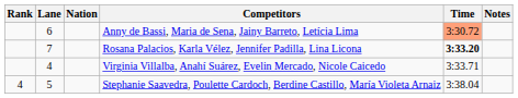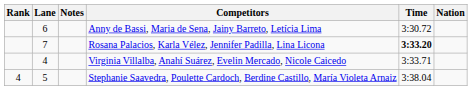 <table class="wikitable sortable" style="text-align:center; font-size:95%">
 <tr>
 <th>Rank</th>
 <th>Lane</th>
-<th>Nation</th>
+<th>Notes</th>
 <th>Competitors</th>
 <th>Time</th>
-<th>Notes</th>
+<th>Nation</th>
 </tr>
 <tr>
 <td></td>
 <td>6</td>
+<td><strong></strong></td>
+<td align=left><a href='#'>Anny de Bassi</a>, <a href='#'>Maria de Sena</a>, <a href='#'>Jainy Barreto</a>, <a href='#'>Letícia Lima</a></td>
+<td>3:30.72</td>
 <td align=left></td>
-<td align=left><a href='#'>Anny de Bassi</a>, <a href='#'>Maria de Sena</a>, <a href='#'>Jainy Barreto</a>, <a href='#'>Letícia Lima</a></td>
-<td style="background: lightsalmon;">3:30.72</td>
-<td><strong></strong></td>
 </tr>
 <tr>
 <td></td>
 <td>7</td>
-<td align=left></td>
+<td><strong></strong></td>
 <td align=left><a href='#'>Rosana Palacios</a>, <a href='#'>Karla Vélez</a>, <a href='#'>Jennifer Padilla</a>, <a href='#'>Lina Licona</a></td>
 <td><strong>3:33.20</strong></td>
-<td><strong></strong></td>
+<td align=left></td>
 </tr>
 <tr>
 <td></td>
 <td>4</td>
-<td align=left></td>
+<td><strong></strong></td>
 <td align=left><a href='#'>Virginia Villalba</a>, <a href='#'>Anahí Suárez</a>, <a href='#'>Evelin Mercado</a>, <a href='#'>Nicole Caicedo</a></td>
 <td>3:33.71</td>
-<td><strong></strong></td>
+<td align=left></td>
 </tr>
 <tr>
 <td>4</td>
 <td>5</td>
-<td align=left></td>
+<td></td>
 <td align=left><a href='#'>Stephanie Saavedra</a>, <a href='#'>Poulette Cardoch</a>, <a href='#'>Berdine Castillo</a>, <a href='#'>María Violeta Arnaiz</a></td>
 <td>3:38.04</td>
-<td></td>
+<td align=left></td>
 </tr>
 </table>
